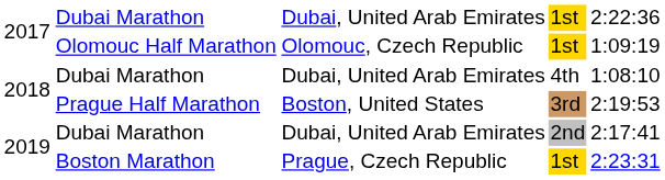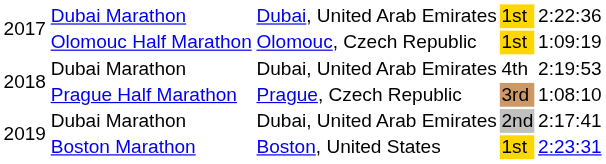 <table>
 <tr>
 <td rowspan=2>2017</td>
 <td><a href='#'>Dubai Marathon</a></td>
 <td><a href='#'>Dubai</a>, United Arab Emirates</td>
 <td bgcolor=gold>1st</td>
 <td>2:22:36</td>
 </tr>
 <tr>
 <td><a href='#'>Olomouc Half Marathon</a></td>
 <td><a href='#'>Olomouc</a>, Czech Republic</td>
 <td bgcolor=gold>1st</td>
 <td>1:09:19</td>
 </tr>
 <tr>
 <td rowspan=2>2018</td>
 <td>Dubai Marathon</td>
 <td>Dubai, United Arab Emirates</td>
 <td>4th</td>
-<td>1:08:10</td>
+<td>2:19:53</td>
 </tr>
 <tr>
 <td><a href='#'>Prague Half Marathon</a></td>
-<td><a href='#'>Boston</a>, United States</td>
+<td><a href='#'>Prague</a>, Czech Republic</td>
 <td bgcolor=cc9966>3rd</td>
-<td>2:19:53</td>
+<td>1:08:10</td>
 </tr>
 <tr>
 <td rowspan=2>2019</td>
 <td>Dubai Marathon</td>
 <td>Dubai, United Arab Emirates</td>
 <td bgcolor=silver>2nd</td>
 <td>2:17:41</td>
 </tr>
 <tr>
 <td><a href='#'>Boston Marathon</a></td>
-<td><a href='#'>Prague</a>, Czech Republic</td>
+<td><a href='#'>Boston</a>, United States</td>
 <td bgcolor=gold>1st</td>
 <td><a href='#'>2:23:31</a></td>
 </tr>
 </table>
